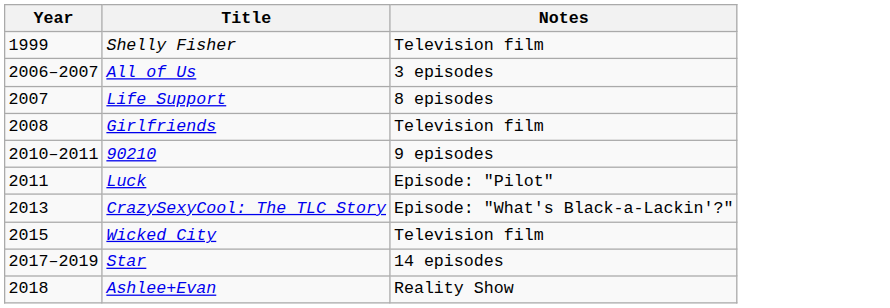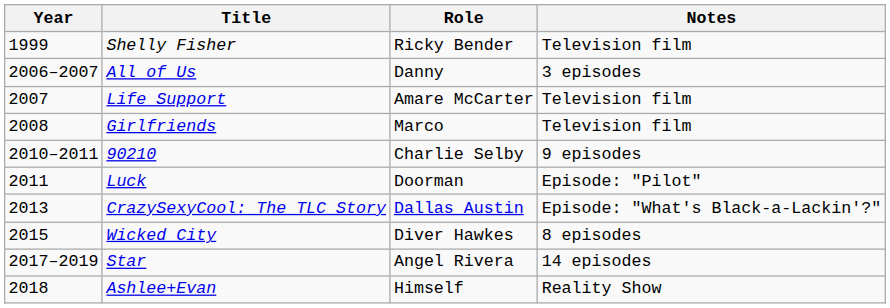 <table class="wikitable sortable">
 <tr>
 <th>Year</th>
 <th>Title</th>
+<th>Role</th>
 <th class="unsortable">Notes</th>
 </tr>
 <tr>
 <td>1999</td>
 <td><em>Shelly Fisher</em></td>
+<td>Ricky Bender</td>
 <td>Television film</td>
 </tr>
 <tr>
 <td>2006–2007</td>
 <td><em><a href='#'>All of Us</a></em></td>
+<td>Danny</td>
 <td>3 episodes</td>
 </tr>
 <tr>
 <td>2007</td>
 <td><em><a href='#'>Life Support</a></em></td>
-<td>8 episodes</td>
+<td>Amare McCarter</td>
+<td>Television film</td>
 </tr>
 <tr>
 <td>2008</td>
 <td><em><a href='#'>Girlfriends</a></em></td>
+<td>Marco</td>
 <td>Television film</td>
 </tr>
 <tr>
 <td>2010–2011</td>
 <td><em><a href='#'>90210</a></em></td>
+<td>Charlie Selby</td>
 <td>9 episodes</td>
 </tr>
 <tr>
 <td>2011</td>
 <td><em><a href='#'>Luck</a></em></td>
+<td>Doorman</td>
 <td>Episode: "Pilot"</td>
 </tr>
 <tr>
 <td>2013</td>
 <td><em><a href='#'>CrazySexyCool: The TLC Story</a></em></td>
+<td><a href='#'>Dallas Austin</a></td>
 <td>Episode: "What's Black-a-Lackin'?"</td>
 </tr>
 <tr>
 <td>2015</td>
 <td><em><a href='#'>Wicked City</a></em></td>
-<td>Television film</td>
+<td>Diver Hawkes</td>
+<td>8 episodes</td>
 </tr>
 <tr>
 <td>2017–2019</td>
 <td><em><a href='#'>Star</a></em></td>
+<td>Angel Rivera</td>
 <td>14 episodes</td>
 </tr>
 <tr>
 <td>2018</td>
 <td><em><a href='#'>Ashlee+Evan</a></em></td>
+<td>Himself</td>
 <td>Reality Show</td>
 </tr>
 </table>
